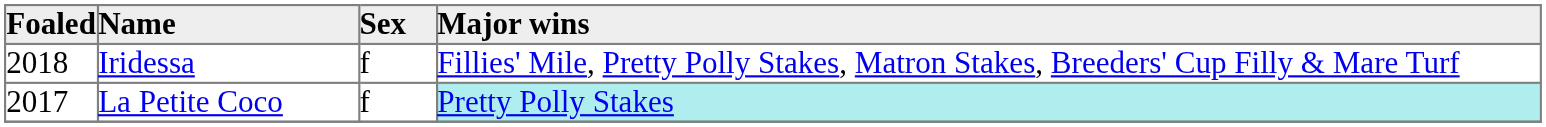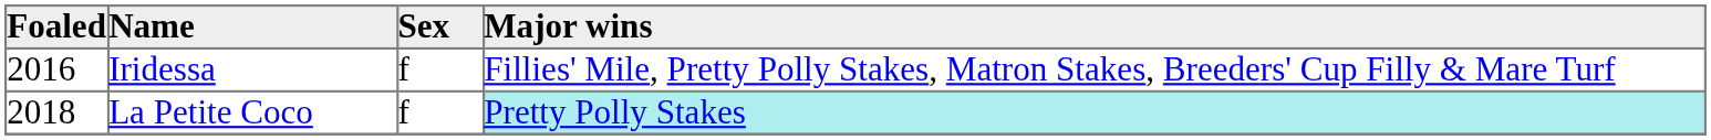 <table border="1" cellpadding="0" style="border-collapse: collapse; font-size:90%">
 <tr bgcolor="#eeeeee">
 <td width="35px"><strong>Foaled</strong></td>
 <td width="120px"><strong>Name</strong></td>
 <td width="35px"><strong>Sex</strong></td>
 <td width="510px"><strong>Major wins</strong></td>
 </tr>
 <tr>
-<td>2018</td>
+<td>2016</td>
 <td><a href='#'>Iridessa</a></td>
 <td>f</td>
 <td><a href='#'>Fillies' Mile</a>, <a href='#'>Pretty Polly Stakes</a>, <a href='#'>Matron Stakes</a>, <a href='#'>Breeders' Cup Filly & Mare Turf</a></td>
 </tr>
 <tr>
-<td>2017</td>
+<td>2018</td>
 <td><a href='#'>La Petite Coco</a></td>
 <td>f</td>
 <td style="background: paleturquoise;"><a href='#'>Pretty Polly Stakes</a></td>
 </tr>
 <tr>
 </tr>
 </table>
